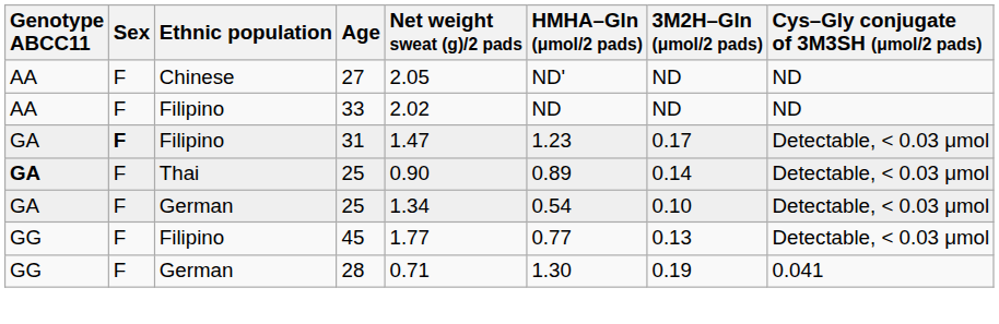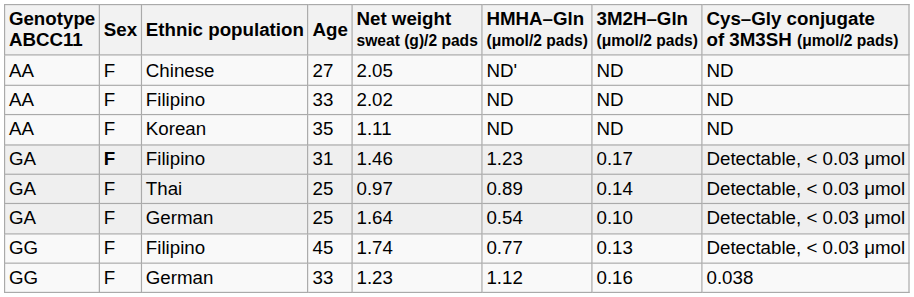 <table class="wikitable">
 <tr>
 <th style="text-align:left;">Genotype<br> ABCC11</th>
 <th style="text-align:left;">Sex</th>
 <th style="text-align:left;">Ethnic population</th>
 <th style="text-align:left;">Age</th>
 <th style="text-align:left;">Net weight <br><small> sweat (g)/2 pads</small></th>
 <th style="text-align:left;">HMHA–Gln<br><small>(μmol/2 pads)</small></th>
 <th style="text-align:left;">3M2H–Gln<br><small>(μmol/2 pads)</small></th>
 <th style="text-align:left;">Cys–Gly conjugate<br>of 3M3SH <small>(μmol/2 pads)</small></th>
 </tr>
 <tr>
 <td>AA</td>
 <td>F</td>
 <td>Chinese</td>
 <td>27</td>
 <td>2.05</td>
 <td>ND'</td>
 <td>ND</td>
 <td>ND</td>
 </tr>
 <tr>
 <td>AA</td>
 <td>F</td>
 <td>Filipino</td>
 <td>33</td>
 <td>2.02</td>
 <td>ND</td>
 <td>ND</td>
 <td>ND</td>
 </tr>
+<tr>
+<td>AA</td>
+<td>F</td>
+<td>Korean</td>
+<td>35</td>
+<td>1.11</td>
+<td>ND</td>
+<td>ND</td>
+<td>ND</td>
+</tr>
 <tr style="background:#efefef; color:black">
 <td>GA</td>
 <td><strong>F</strong></td>
 <td>Filipino</td>
 <td>31</td>
-<td>1.47</td>
+<td>1.46</td>
 <td>1.23</td>
 <td>0.17</td>
 <td>Detectable, < 0.03 μmol</td>
 </tr>
 <tr style="background:#efefef; color:black">
-<td><strong>GA</strong></td>
+<td>GA</td>
 <td>F</td>
 <td>Thai</td>
 <td>25</td>
-<td>0.90</td>
+<td>0.97</td>
 <td>0.89</td>
 <td>0.14</td>
 <td>Detectable, < 0.03 μmol</td>
 </tr>
 <tr style="background:#efefef; color:black">
 <td>GA</td>
 <td>F</td>
 <td>German</td>
 <td>25</td>
-<td>1.34</td>
+<td>1.64</td>
 <td>0.54</td>
 <td>0.10</td>
 <td>Detectable, < 0.03 μmol</td>
 </tr>
 <tr>
 <td>GG</td>
 <td>F</td>
 <td>Filipino</td>
 <td>45</td>
-<td>1.77</td>
+<td>1.74</td>
 <td>0.77</td>
 <td>0.13</td>
 <td>Detectable, < 0.03 μmol</td>
 </tr>
 <tr>
 <td>GG</td>
 <td>F</td>
 <td>German</td>
-<td>28</td>
-<td>0.71</td>
-<td>1.30</td>
-<td>0.19</td>
-<td>0.041</td>
+<td>33</td>
+<td>1.23</td>
+<td>1.12</td>
+<td>0.16</td>
+<td>0.038</td>
 </tr>
 </table>
